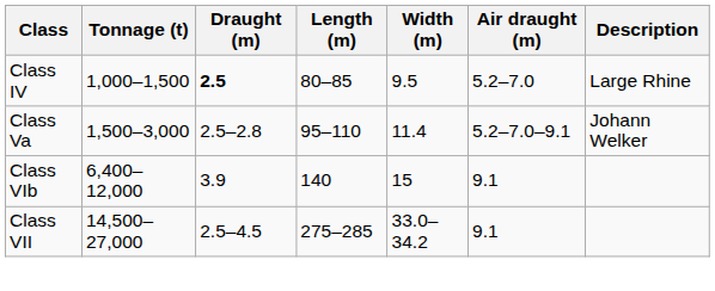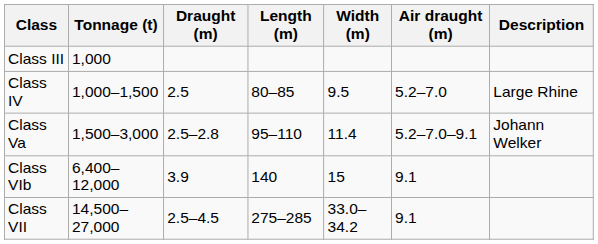 <table class="wikitable">
 <tr>
 <th>Class</th>
 <th>Tonnage (t)</th>
 <th>Draught (m)</th>
 <th>Length (m)</th>
 <th>Width (m)</th>
 <th>Air draught (m)</th>
 <th>Description</th>
 </tr>
 <tr>
+<td>Class III</td>
+<td>1,000</td>
+<td></td>
+<td></td>
+<td></td>
+<td></td>
+<td></td>
+</tr>
+<tr>
 <td>Class IV</td>
 <td>1,000–1,500</td>
-<td><strong>2.5</strong></td>
+<td>2.5</td>
 <td>80–85</td>
 <td>9.5</td>
 <td>5.2–7.0</td>
 <td>Large Rhine</td>
 </tr>
 <tr>
 <td>Class Va</td>
 <td>1,500–3,000</td>
 <td>2.5–2.8</td>
 <td>95–110</td>
 <td>11.4</td>
 <td>5.2–7.0–9.1</td>
 <td>Johann Welker</td>
 </tr>
 <tr>
 <td>Class VIb</td>
 <td>6,400–12,000</td>
 <td>3.9</td>
 <td>140</td>
 <td>15</td>
 <td>9.1</td>
 <td></td>
 </tr>
 <tr>
 <td>Class VII</td>
 <td>14,500–27,000</td>
 <td>2.5–4.5</td>
 <td>275–285</td>
 <td>33.0–34.2</td>
 <td>9.1</td>
 <td></td>
 </tr>
 </table>
